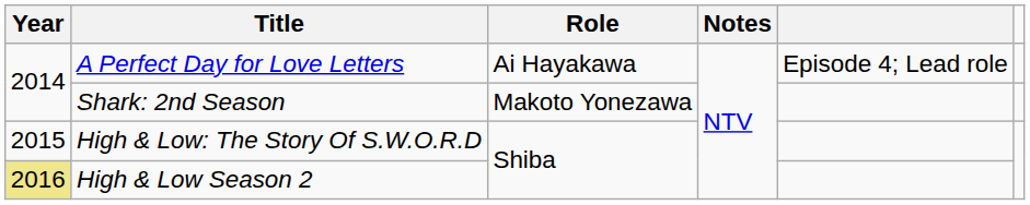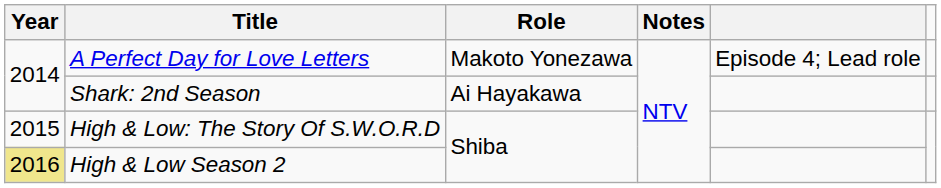 <table class="wikitable">
 <tr>
 <th>Year</th>
 <th>Title</th>
 <th>Role</th>
 <th>Notes</th>
 <th class="unsortable"></th>
 </tr>
 <tr>
 <td rowspan="2">2014</td>
 <td><em><a href='#'>A Perfect Day for Love Letters</a></em></td>
-<td>Ai Hayakawa</td>
+<td>Makoto Yonezawa</td>
 <td rowspan="4"><a href='#'>NTV</a></td>
 <td>Episode 4; Lead role</td>
 <td></td>
 </tr>
 <tr>
 <td><em>Shark: 2nd Season</em></td>
-<td>Makoto Yonezawa</td>
+<td>Ai Hayakawa</td>
 <td></td>
 <td></td>
 </tr>
 <tr>
 <td>2015</td>
 <td><em>High & Low: The Story Of S.W.O.R.D</em></td>
 <td rowspan="2">Shiba</td>
 <td></td>
 <td rowspan="2"></td>
 </tr>
 <tr>
 <td style="background: khaki;">2016</td>
 <td><em>High & Low Season 2</em></td>
 <td></td>
 </tr>
 </table>
